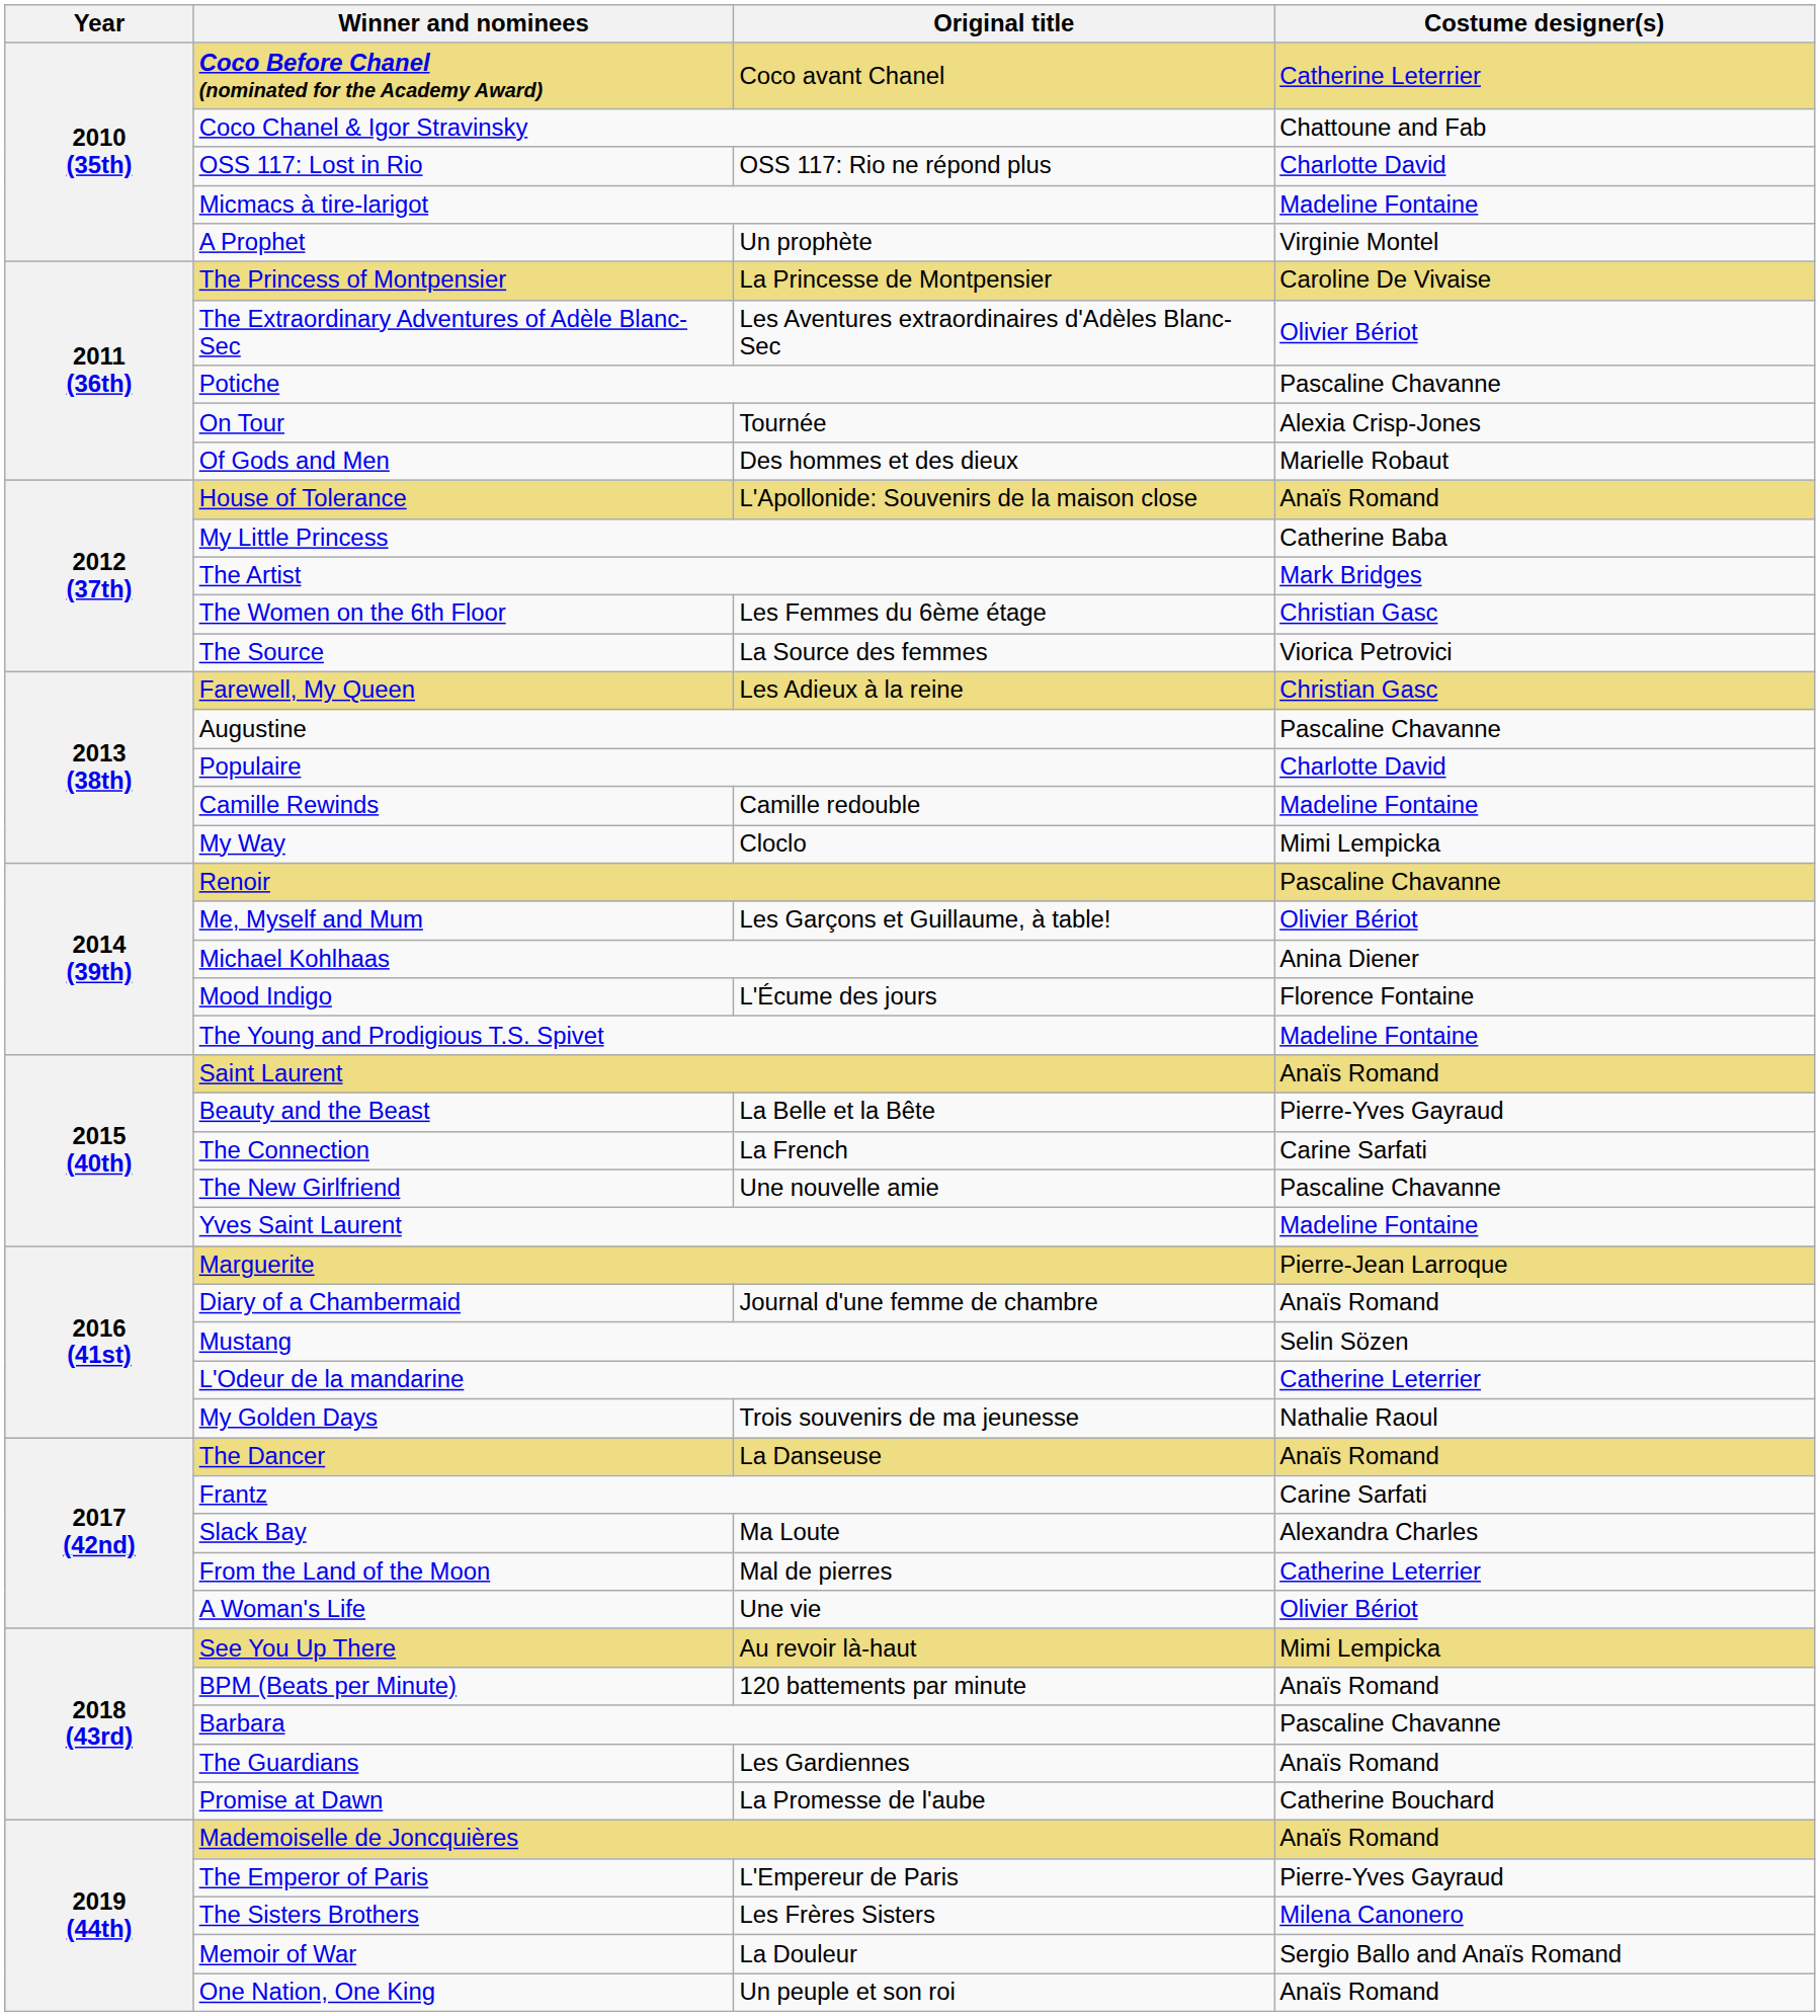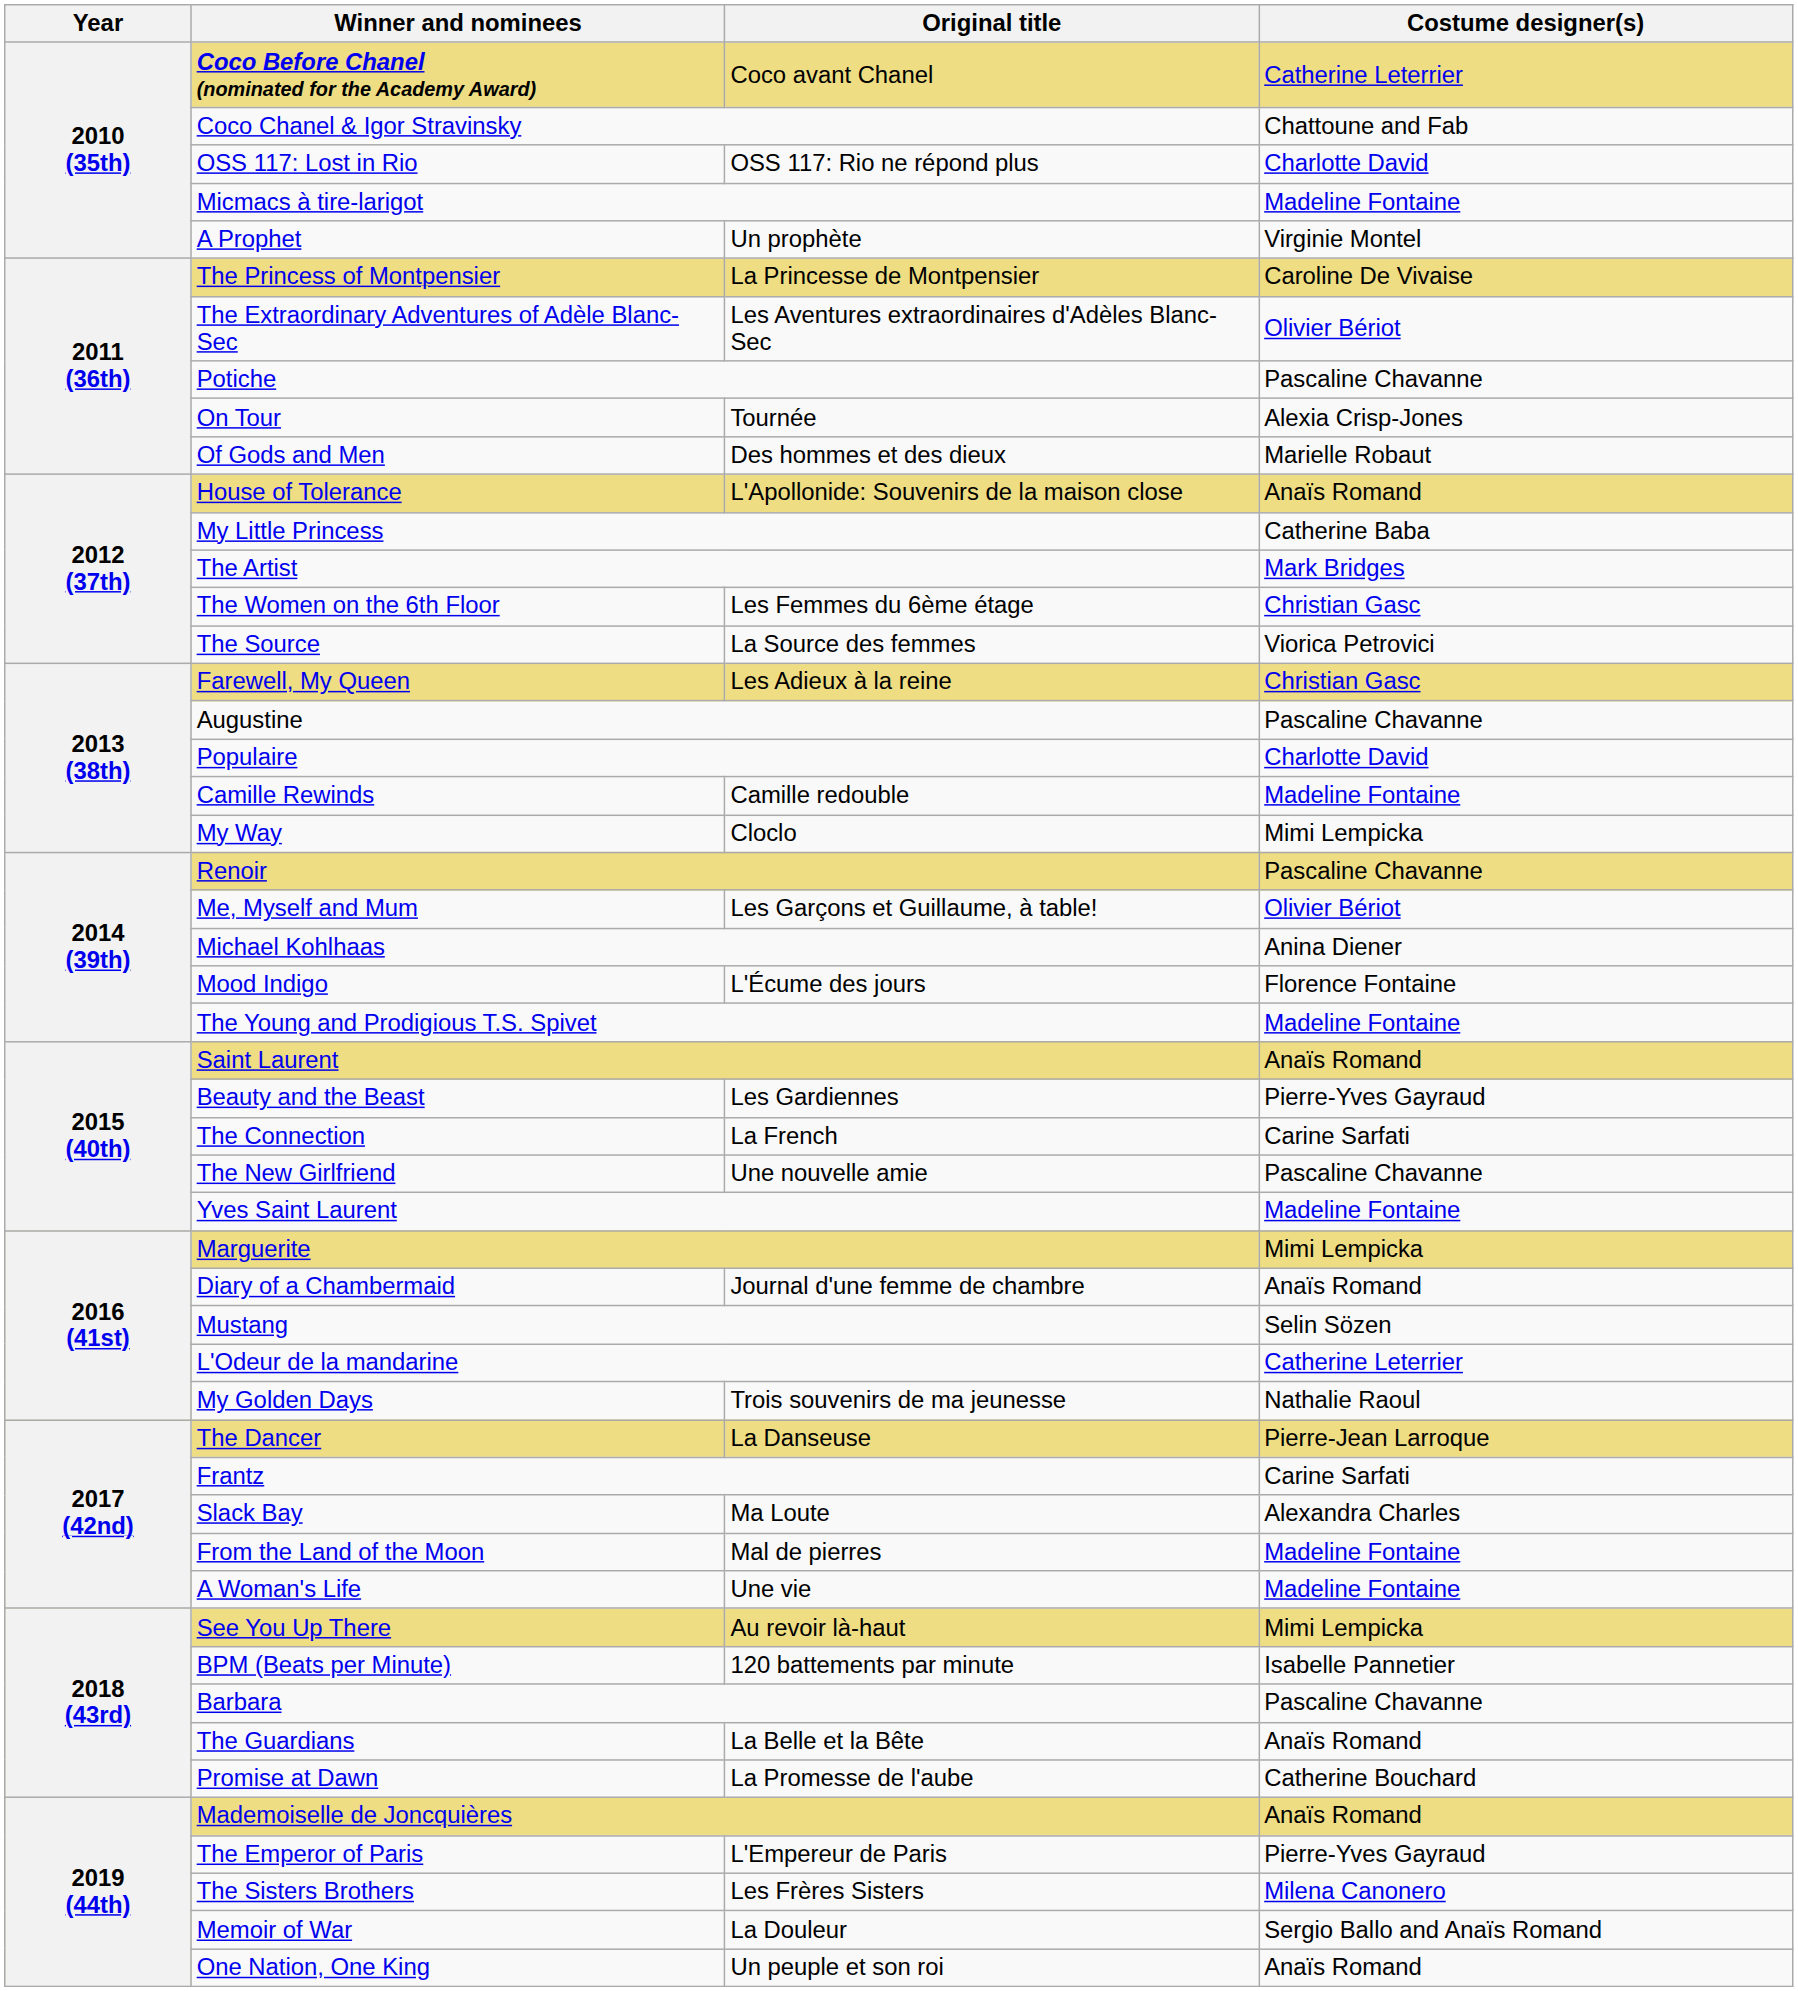 <table class="wikitable" width="95%" cellpadding="5">
 <tr>
 <th width="100">Year</th>
 <th width="300">Winner and nominees</th>
 <th width="300">Original title</th>
 <th width="300">Costume designer(s)</th>
 </tr>
 <tr>
 <th rowspan="5" style="text-align:center;">2010<br><a href='#'>(35th)</a></th>
 <td style="background:#eedd82;"><strong><em><a href='#'>Coco Before Chanel</a><em><br><small>(nominated for the Academy Award)</small><strong></td>
 <td style="background:#eedd82;"></em></strong>Coco avant Chanel<strong><em></td>
 <td style="background:#eedd82;"></strong><a href='#'>Catherine Leterrier</a><strong></td>
 </tr>
 <tr>
 <td colspan="2"></em><a href='#'>Coco Chanel & Igor Stravinsky</a><em></td>
 <td>Chattoune and Fab</td>
 </tr>
 <tr>
 <td></em><a href='#'>OSS 117: Lost in Rio</a><em></td>
 <td></em>OSS 117: Rio ne répond plus<em></td>
 <td><a href='#'>Charlotte David</a></td>
 </tr>
 <tr>
 <td colspan="2"></em><a href='#'>Micmacs à tire-larigot</a><em></td>
 <td><a href='#'>Madeline Fontaine</a></td>
 </tr>
 <tr>
 <td></em><a href='#'>A Prophet</a><em></td>
 <td></em>Un prophète<em></td>
 <td>Virginie Montel</td>
 </tr>
 <tr>
 <th rowspan="5" style="text-align:center;">2011<br><a href='#'>(36th)</a></th>
 <td style="background:#eedd82;"></em><a href='#'></strong>The Princess of Montpensier<strong></a><em></td>
 <td style="background:#eedd82;"></em></strong>La Princesse de Montpensier<strong><em></td>
 <td style="background:#eedd82;"></strong>Caroline De Vivaise<strong></td>
 </tr>
 <tr>
 <td></em><a href='#'>The Extraordinary Adventures of Adèle Blanc-Sec</a><em></td>
 <td></em>Les Aventures extraordinaires d'Adèles Blanc-Sec<em></td>
 <td><a href='#'>Olivier Bériot</a></td>
 </tr>
 <tr>
 <td colspan="2"></em><a href='#'>Potiche</a><em></td>
 <td>Pascaline Chavanne</td>
 </tr>
 <tr>
 <td></em><a href='#'>On Tour</a><em></td>
 <td></em>Tournée<em></td>
 <td>Alexia Crisp-Jones</td>
 </tr>
 <tr>
 <td></em><a href='#'>Of Gods and Men</a><em></td>
 <td></em>Des hommes et des dieux<em></td>
 <td>Marielle Robaut</td>
 </tr>
 <tr>
 <th rowspan="5" style="text-align:center;">2012<br><a href='#'>(37th)</a></th>
 <td style="background:#eedd82;"></em><a href='#'></strong>House of Tolerance<strong></a><em></td>
 <td style="background:#eedd82;"></em></strong>L'Apollonide: Souvenirs de la maison close<strong><em></td>
 <td style="background:#eedd82;"></strong>Anaïs Romand<strong></td>
 </tr>
 <tr>
 <td colspan="2"></em><a href='#'>My Little Princess</a><em></td>
 <td>Catherine Baba</td>
 </tr>
 <tr>
 <td colspan="2"></em><a href='#'>The Artist</a><em></td>
 <td><a href='#'>Mark Bridges</a></td>
 </tr>
 <tr>
 <td></em><a href='#'>The Women on the 6th Floor</a><em></td>
 <td></em>Les Femmes du 6ème étage<em></td>
 <td><a href='#'>Christian Gasc</a></td>
 </tr>
 <tr>
 <td></em><a href='#'>The Source</a><em></td>
 <td></em>La Source des femmes<em></td>
 <td>Viorica Petrovici</td>
 </tr>
 <tr>
 <th rowspan="5" style="text-align:center;">2013<br><a href='#'>(38th)</a></th>
 <td style="background:#eedd82;"></em><a href='#'></strong>Farewell, My Queen<strong></a><em></td>
 <td style="background:#eedd82;"></em></strong>Les Adieux à la reine<strong><em></td>
 <td style="background:#eedd82;"></strong><a href='#'>Christian Gasc</a><strong></td>
 </tr>
 <tr>
 <td colspan="2"></em>Augustine<em></td>
 <td>Pascaline Chavanne</td>
 </tr>
 <tr>
 <td colspan="2"></em><a href='#'>Populaire</a><em></td>
 <td><a href='#'>Charlotte David</a></td>
 </tr>
 <tr>
 <td></em><a href='#'>Camille Rewinds</a><em></td>
 <td></em>Camille redouble<em></td>
 <td><a href='#'>Madeline Fontaine</a></td>
 </tr>
 <tr>
 <td></em><a href='#'>My Way</a><em></td>
 <td></em>Cloclo<em></td>
 <td>Mimi Lempicka</td>
 </tr>
 <tr>
 <th rowspan="5" style="text-align:center;">2014<br><a href='#'>(39th)</a></th>
 <td colspan="2" style="background:#eedd82; "></em><a href='#'></strong>Renoir<strong></a><em></td>
 <td style="background:#eedd82;"></strong>Pascaline Chavanne<strong></td>
 </tr>
 <tr>
 <td></em><a href='#'>Me, Myself and Mum</a><em></td>
 <td></em>Les Garçons et Guillaume, à table!<em></td>
 <td><a href='#'>Olivier Bériot</a></td>
 </tr>
 <tr>
 <td colspan="2"></em><a href='#'>Michael Kohlhaas</a><em></td>
 <td>Anina Diener</td>
 </tr>
 <tr>
 <td></em><a href='#'>Mood Indigo</a><em></td>
 <td></em>L'Écume des jours<em></td>
 <td>Florence Fontaine</td>
 </tr>
 <tr>
 <td colspan="2"></em><a href='#'>The Young and Prodigious T.S. Spivet</a><em></td>
 <td><a href='#'>Madeline Fontaine</a></td>
 </tr>
 <tr>
 <th rowspan="5" style="text-align:center;">2015<br><a href='#'>(40th)</a></th>
 <td colspan="2" style="background:#eedd82; "></em><a href='#'></strong>Saint Laurent<strong></a><em></td>
 <td style="background:#eedd82;"></strong>Anaïs Romand<strong></td>
 </tr>
 <tr>
 <td></em><a href='#'>Beauty and the Beast</a><em></td>
-<td></em> La Belle et la Bête<em></td>
+<td></em>Les Gardiennes<em></td>
 <td>Pierre-Yves Gayraud</td>
 </tr>
 <tr>
 <td></em><a href='#'>The Connection</a><em></td>
 <td></em>La French<em></td>
 <td>Carine Sarfati</td>
 </tr>
 <tr>
 <td></em><a href='#'>The New Girlfriend</a><em></td>
 <td></em>Une nouvelle amie<em></td>
 <td>Pascaline Chavanne</td>
 </tr>
 <tr>
 <td colspan="2"></em><a href='#'>Yves Saint Laurent</a><em></td>
 <td><a href='#'>Madeline Fontaine</a></td>
 </tr>
 <tr style="background:#eedd82;">
 <th rowspan="5">2016<br><a href='#'>(41st)</a></th>
 <td colspan="2"></em><a href='#'></strong>Marguerite<strong></a><em></td>
-<td></strong>Pierre-Jean Larroque<strong></td>
+<td></strong>Mimi Lempicka<strong></td>
 </tr>
 <tr>
 <td></em><a href='#'>Diary of a Chambermaid</a><em></td>
 <td></em>Journal d'une femme de chambre<em></td>
 <td>Anaïs Romand</td>
 </tr>
 <tr>
 <td colspan="2"></em><a href='#'>Mustang</a><em></td>
 <td>Selin Sözen</td>
 </tr>
 <tr>
 <td colspan="2"></em><a href='#'>L'Odeur de la mandarine</a><em></td>
 <td><a href='#'>Catherine Leterrier</a></td>
 </tr>
 <tr>
 <td></em><a href='#'>My Golden Days</a><em></td>
 <td></em>Trois souvenirs de ma jeunesse<em></td>
 <td>Nathalie Raoul</td>
 </tr>
 <tr style="background:#eedd82;">
 <th rowspan="5">2017<br><a href='#'>(42nd)</a></th>
 <td></em><a href='#'></strong>The Dancer<strong></a><em></td>
 <td></em></strong>La Danseuse<strong><em></td>
-<td></strong>Anaïs Romand<strong></td>
+<td></strong>Pierre-Jean Larroque<strong></td>
 </tr>
 <tr>
 <td colspan="2"></em><a href='#'>Frantz</a><em></td>
 <td>Carine Sarfati</td>
 </tr>
 <tr>
 <td></em><a href='#'>Slack Bay</a><em></td>
 <td></em>Ma Loute<em></td>
 <td>Alexandra Charles</td>
 </tr>
 <tr>
 <td></em><a href='#'>From the Land of the Moon</a><em></td>
 <td></em>Mal de pierres<em></td>
-<td><a href='#'>Catherine Leterrier</a></td>
+<td><a href='#'>Madeline Fontaine</a></td>
 </tr>
 <tr>
 <td></em><a href='#'>A Woman's Life</a><em></td>
 <td></em>Une vie<em></td>
-<td><a href='#'>Olivier Bériot</a></td>
+<td><a href='#'>Madeline Fontaine</a></td>
 </tr>
 <tr style="background:#eedd82;">
 <th rowspan="5">2018<br><a href='#'>(43rd)</a></th>
 <td></em><a href='#'></strong>See You Up There<strong></a><em></td>
 <td></em></strong>Au revoir là-haut<strong><em></td>
 <td></strong>Mimi Lempicka<strong></td>
 </tr>
 <tr>
 <td></em><a href='#'>BPM (Beats per Minute)</a><em></td>
 <td></em>120 battements par minute<em></td>
-<td>Anaïs Romand</td>
+<td>Isabelle Pannetier</td>
 </tr>
 <tr>
 <td colspan="2"></em><a href='#'>Barbara</a><em></td>
 <td>Pascaline Chavanne</td>
 </tr>
 <tr>
 <td></em><a href='#'>The Guardians</a><em></td>
-<td></em>Les Gardiennes<em></td>
+<td></em> La Belle et la Bête<em></td>
 <td>Anaïs Romand</td>
 </tr>
 <tr>
 <td></em><a href='#'>Promise at Dawn</a><em></td>
 <td></em>La Promesse de l'aube<em></td>
 <td>Catherine Bouchard</td>
 </tr>
 <tr style="background:#eedd82;">
 <th rowspan="5">2019<br><a href='#'>(44th)</a></th>
 <td colspan="2"></em><a href='#'></strong>Mademoiselle de Joncquières<strong></a><em></td>
 <td></strong>Anaïs Romand<strong></td>
 </tr>
 <tr>
 <td></em><a href='#'>The Emperor of Paris</a><em></td>
 <td></em>L'Empereur de Paris<em></td>
 <td>Pierre-Yves Gayraud</td>
 </tr>
 <tr>
 <td></em><a href='#'>The Sisters Brothers</a><em></td>
 <td></em>Les Frères Sisters<em></td>
 <td><a href='#'>Milena Canonero</a></td>
 </tr>
 <tr>
 <td></em><a href='#'>Memoir of War</a><em></td>
 <td></em>La Douleur<em></td>
 <td>Sergio Ballo and Anaïs Romand</td>
 </tr>
 <tr>
 <td></em><a href='#'>One Nation, One King</a><em></td>
 <td></em>Un peuple et son roi<em></td>
 <td>Anaïs Romand</td>
 </tr>
 </table>
